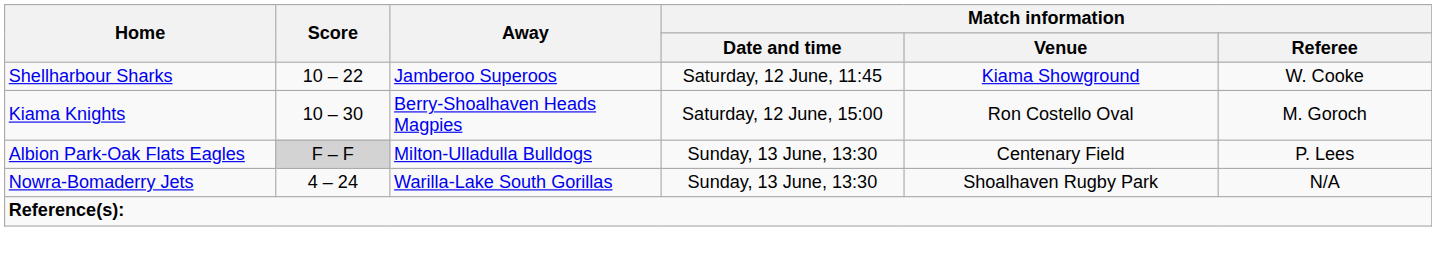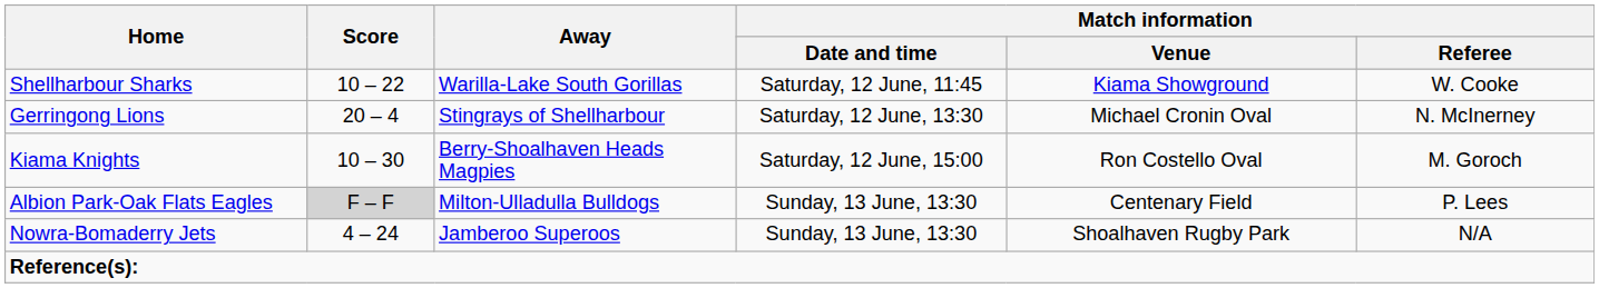 <table class="wikitable" width="100% text-align:center;">
 <tr>
 <th rowspan="2" width="19%">Home</th>
 <th rowspan="2" width="8%">Score</th>
 <th rowspan="2" width="19%">Away</th>
 <th colspan="3">Match information</th>
 </tr>
 <tr bgcolor="#CCCCCC">
 <th width="17%">Date and time</th>
 <th width="22%">Venue</th>
 <th>Referee</th>
 </tr>
 <tr>
 <td> <a href='#'>Shellharbour Sharks</a></td>
 <td style="text-align:center;">10 – 22</td>
-<td> <a href='#'>Jamberoo Superoos</a></td>
+<td> <a href='#'>Warilla-Lake South Gorillas</a></td>
 <td style="text-align:center;">Saturday, 12 June, 11:45</td>
 <td style="text-align:center;"><a href='#'>Kiama Showground</a></td>
 <td style="text-align:center;">W. Cooke</td>
+</tr>
+<tr>
+<td> <a href='#'>Gerringong Lions</a></td>
+<td style="text-align:center;">20 – 4</td>
+<td> <a href='#'>Stingrays of Shellharbour</a></td>
+<td style="text-align:center;">Saturday, 12 June, 13:30</td>
+<td style="text-align:center;">Michael Cronin Oval</td>
+<td style="text-align:center;">N. McInerney</td>
 </tr>
 <tr>
 <td> <a href='#'>Kiama Knights</a></td>
 <td style="text-align:center;">10 – 30</td>
 <td> <a href='#'>Berry-Shoalhaven Heads Magpies</a></td>
 <td style="text-align:center;">Saturday, 12 June, 15:00</td>
 <td style="text-align:center;">Ron Costello Oval</td>
 <td style="text-align:center;">M. Goroch</td>
 </tr>
 <tr>
 <td> <a href='#'>Albion Park-Oak Flats Eagles</a></td>
 <td style="background: lightgrey; text-align:center;">F – F</td>
 <td> <a href='#'>Milton-Ulladulla Bulldogs</a></td>
 <td style="text-align:center;">Sunday, 13 June, 13:30</td>
 <td style="text-align:center;">Centenary Field</td>
 <td style="text-align:center;">P. Lees</td>
 </tr>
 <tr>
 <td> <a href='#'>Nowra-Bomaderry Jets</a></td>
 <td style="text-align:center;">4 – 24</td>
-<td> <a href='#'>Warilla-Lake South Gorillas</a></td>
+<td> <a href='#'>Jamberoo Superoos</a></td>
 <td style="text-align:center;">Sunday, 13 June, 13:30</td>
 <td style="text-align:center;">Shoalhaven Rugby Park</td>
 <td style="text-align:center;">N/A</td>
 </tr>
 <tr>
 <td colspan="6"><strong>Reference(s):</strong> </td>
 </tr>
 </table>
